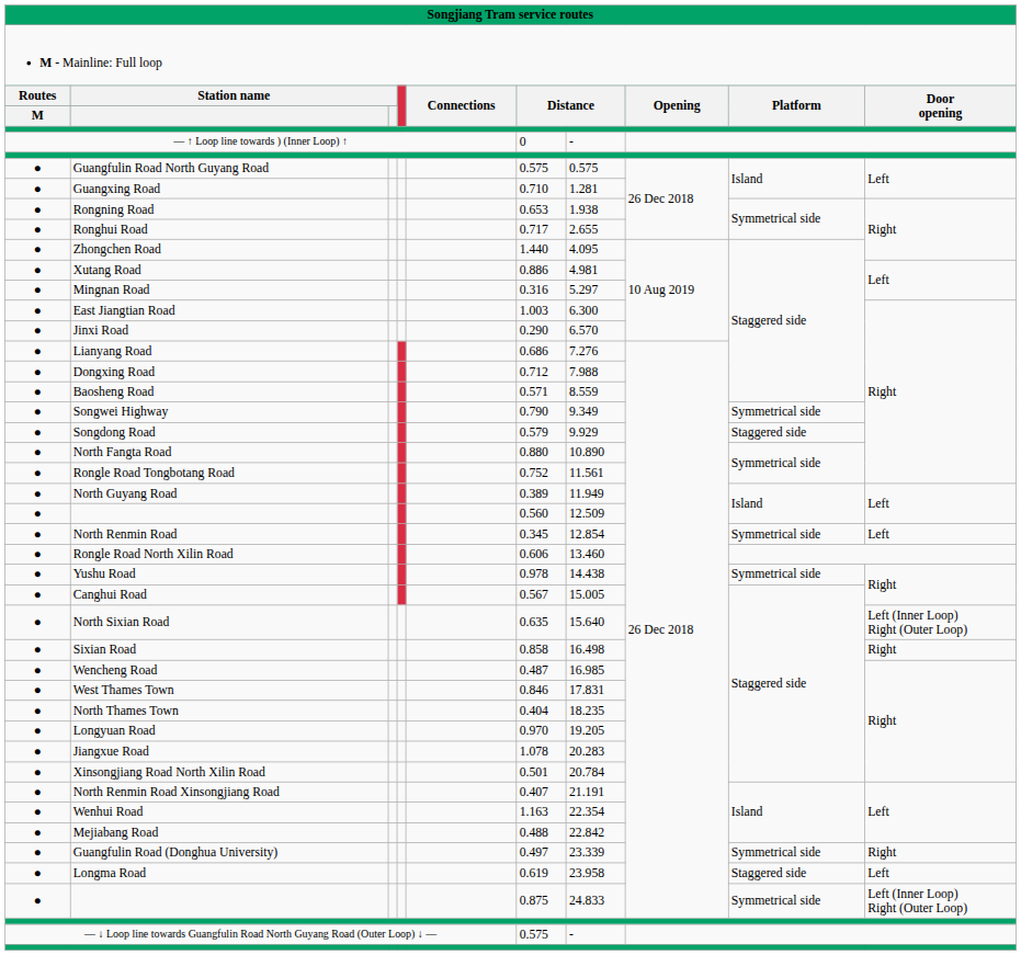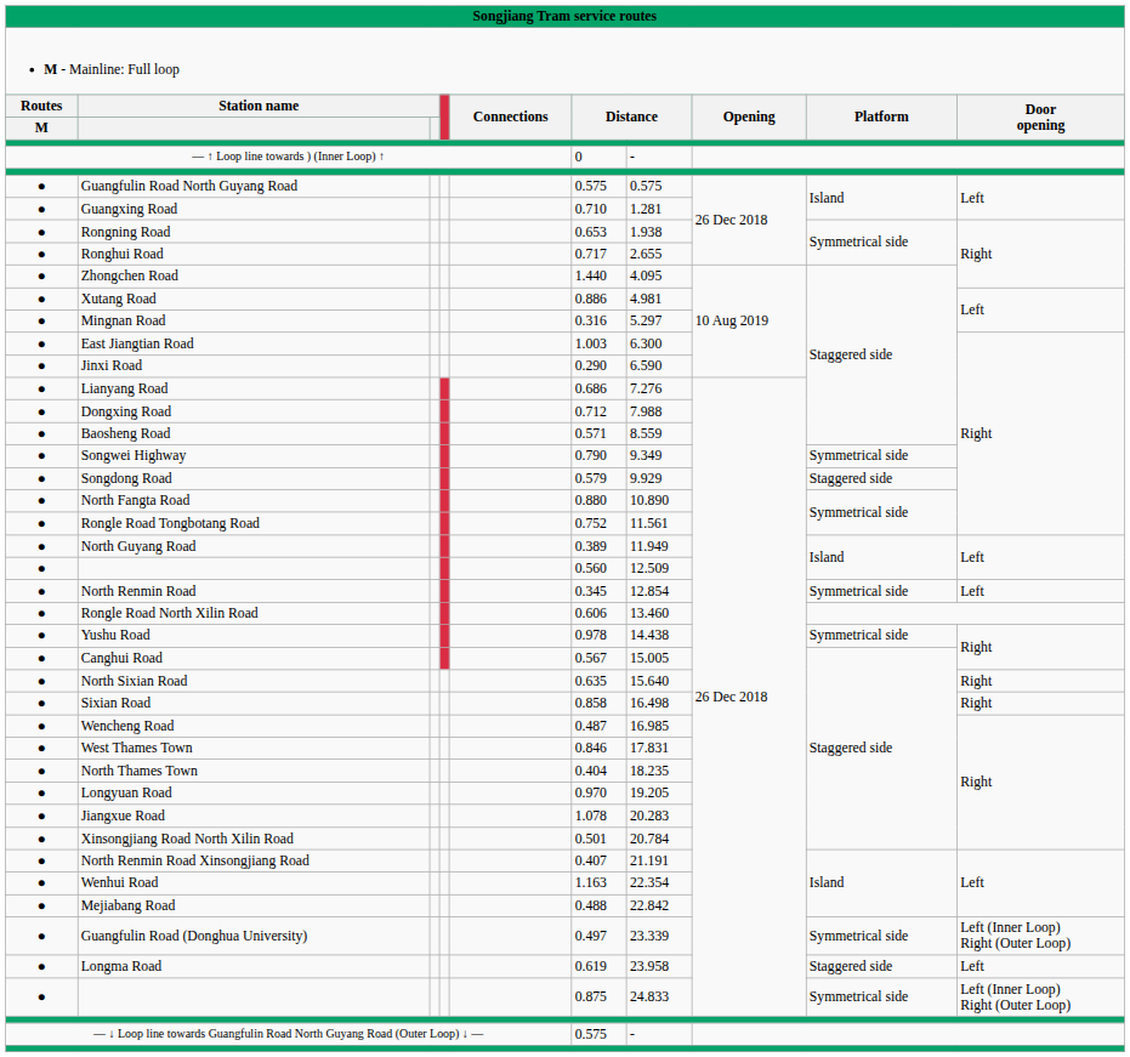 <table class="wikitable mw-collapsible" style="width: 100%">
 <tr>
 <th colspan="10" style="text-align:center; background:#01A368;">Songjiang Tram  service routes</th>
 </tr>
 <tr>
 <td colspan="10" style="text-align: left"><br><ul><li><strong>M</strong> - Mainline: Full loop</li></ul></td>
 </tr>
 <tr bgcolor="#01A368">
 <th colspan="1" rowspan="1">Routes</th>
 <th colspan="2">Station name</th>
 <th rowspan="2" style="text-align:center; background:#DA2C43;"></th>
 <th rowspan="2">Connections</th>
 <th colspan="2" rowspan="2">Distance<br></th>
 <th rowspan="2">Opening</th>
 <th rowspan="2">Platform</th>
 <th rowspan="2">Door <br>opening</th>
 </tr>
 <tr bgcolor="#01A368">
 <th rowspan="1">M</th>
 <th></th>
 <th></th>
 </tr>
 <tr style="background:#01A368; height: 2pt">
 <td colspan="10"></td>
 </tr>
 <tr>
 <td colspan="5" style="font-size:85%" align="center">— ↑ Loop line towards  ) (Inner Loop) ↑</td>
 <td>0</td>
 <td>-</td>
 </tr>
 <tr style="background:#01A368; height: 2pt">
 <td colspan="10"></td>
 </tr>
 <tr>
 <td align="center">●</td>
 <td>Guangfulin Road North Guyang Road</td>
 <td></td>
 <td></td>
 <td></td>
 <td>0.575</td>
 <td>0.575</td>
 <td rowspan="4">26 Dec 2018</td>
 <td rowspan="2">Island</td>
 <td rowspan="2">Left</td>
 </tr>
 <tr>
 <td align="center">●</td>
 <td>Guangxing Road</td>
 <td></td>
 <td></td>
 <td></td>
 <td>0.710</td>
 <td>1.281</td>
 </tr>
 <tr>
 <td align="center">●</td>
 <td>Rongning Road</td>
 <td></td>
 <td></td>
 <td></td>
 <td>0.653</td>
 <td>1.938</td>
 <td rowspan="2">Symmetrical side</td>
 <td rowspan="3">Right</td>
 </tr>
 <tr>
 <td align="center">●</td>
 <td>Ronghui Road</td>
 <td></td>
 <td></td>
 <td></td>
 <td>0.717</td>
 <td>2.655</td>
 </tr>
 <tr>
 <td align="center">●</td>
 <td>Zhongchen Road</td>
 <td></td>
 <td></td>
 <td></td>
 <td>1.440</td>
 <td>4.095</td>
 <td rowspan="5">10 Aug 2019</td>
 <td rowspan="8">Staggered side</td>
 </tr>
 <tr>
 <td align="center">●</td>
 <td>Xutang Road</td>
 <td></td>
 <td></td>
 <td></td>
 <td>0.886</td>
 <td>4.981</td>
 <td rowspan="2">Left</td>
 </tr>
 <tr>
 <td align="center">●</td>
 <td>Mingnan Road</td>
 <td></td>
 <td></td>
 <td></td>
 <td>0.316</td>
 <td>5.297</td>
 </tr>
 <tr>
 <td align="center">●</td>
 <td>East Jiangtian Road</td>
 <td></td>
 <td></td>
 <td></td>
 <td>1.003</td>
 <td>6.300</td>
 <td rowspan="9">Right</td>
 </tr>
 <tr>
 <td align="center">●</td>
 <td>Jinxi Road</td>
 <td></td>
 <td></td>
 <td></td>
 <td>0.290</td>
-<td>6.570</td>
+<td>6.590</td>
 </tr>
 <tr>
 <td align="center">●</td>
 <td>Lianyang Road</td>
 <td></td>
 <td style="text-align:center; background:#DA2C43;"></td>
 <td></td>
 <td>0.686</td>
 <td>7.276</td>
 <td rowspan="27">26 Dec 2018</td>
 </tr>
 <tr>
 <td align="center">●</td>
 <td>Dongxing Road</td>
 <td></td>
 <td style="text-align:center; background:#DA2C43;"></td>
 <td></td>
 <td>0.712</td>
 <td>7.988</td>
 </tr>
 <tr>
 <td align="center">●</td>
 <td>Baosheng Road</td>
 <td></td>
 <td style="text-align:center; background:#DA2C43;"></td>
 <td></td>
 <td>0.571</td>
 <td>8.559</td>
 </tr>
 <tr>
 <td align="center">●</td>
 <td>Songwei Highway</td>
 <td></td>
 <td style="text-align:center; background:#DA2C43;"></td>
 <td></td>
 <td>0.790</td>
 <td>9.349</td>
 <td>Symmetrical side</td>
 </tr>
 <tr>
 <td align="center">●</td>
 <td>Songdong Road</td>
 <td></td>
 <td style="text-align:center; background:#DA2C43;"></td>
 <td></td>
 <td>0.579</td>
 <td>9.929</td>
 <td>Staggered side</td>
 </tr>
 <tr>
 <td align="center">●</td>
 <td>North Fangta Road</td>
 <td></td>
 <td style="text-align:center; background:#DA2C43;"></td>
 <td></td>
 <td>0.880</td>
 <td>10.890</td>
 <td rowspan="2">Symmetrical side</td>
 </tr>
 <tr>
 <td align="center">●</td>
 <td>Rongle Road Tongbotang Road</td>
 <td></td>
 <td style="text-align:center; background:#DA2C43;"></td>
 <td></td>
 <td>0.752</td>
 <td>11.561</td>
 </tr>
 <tr>
 <td align="center">●</td>
 <td>North Guyang Road</td>
 <td></td>
 <td style="text-align:center; background:#DA2C43;"></td>
 <td></td>
 <td>0.389</td>
 <td>11.949</td>
 <td rowspan="2">Island</td>
 <td rowspan="2">Left</td>
 </tr>
 <tr>
 <td align="center">●</td>
 <td></td>
 <td></td>
 <td style="text-align:center; background:#DA2C43;"></td>
 <td></td>
 <td>0.560</td>
 <td>12.509</td>
 </tr>
 <tr>
 <td align="center">●</td>
 <td>North Renmin Road</td>
 <td></td>
 <td style="text-align:center; background:#DA2C43;"></td>
 <td></td>
 <td>0.345</td>
 <td>12.854</td>
 <td>Symmetrical side</td>
 <td>Left</td>
 </tr>
 <tr>
 <td align="center">●</td>
 <td>Rongle Road North Xilin Road</td>
 <td></td>
 <td style="text-align:center; background:#DA2C43;"></td>
 <td></td>
 <td>0.606</td>
 <td>13.460</td>
 </tr>
 <tr>
 <td align="center">●</td>
 <td>Yushu Road</td>
 <td></td>
 <td style="text-align:center; background:#DA2C43;"></td>
 <td></td>
 <td>0.978</td>
 <td>14.438</td>
 <td>Symmetrical side</td>
 <td rowspan="2">Right</td>
 </tr>
 <tr>
 <td align="center">●</td>
 <td>Canghui Road</td>
 <td></td>
 <td style="text-align:center; background:#DA2C43;"></td>
 <td></td>
 <td>0.567</td>
 <td>15.005</td>
 <td rowspan="9">Staggered side</td>
 </tr>
 <tr>
 <td align="center">●</td>
 <td>North Sixian Road</td>
 <td></td>
 <td></td>
 <td></td>
 <td>0.635</td>
 <td>15.640</td>
-<td>Left (Inner Loop)<br>Right (Outer Loop)</td>
+<td>Right</td>
 </tr>
 <tr>
 <td align="center">●</td>
 <td>Sixian Road</td>
 <td></td>
 <td></td>
 <td></td>
 <td>0.858</td>
 <td>16.498</td>
 <td>Right</td>
 </tr>
 <tr>
 <td align="center">●</td>
 <td>Wencheng Road</td>
 <td></td>
 <td></td>
 <td></td>
 <td>0.487</td>
 <td>16.985</td>
 <td rowspan="6">Right</td>
 </tr>
 <tr>
 <td align="center">●</td>
 <td>West Thames Town</td>
 <td></td>
 <td></td>
 <td></td>
 <td>0.846</td>
 <td>17.831</td>
 </tr>
 <tr>
 <td align="center">●</td>
 <td>North Thames Town</td>
 <td></td>
 <td></td>
 <td></td>
 <td>0.404</td>
 <td>18.235</td>
 </tr>
 <tr>
 <td align="center">●</td>
 <td>Longyuan Road</td>
 <td></td>
 <td></td>
 <td></td>
 <td>0.970</td>
 <td>19.205</td>
 </tr>
 <tr>
 <td align="center">●</td>
 <td>Jiangxue Road</td>
 <td></td>
 <td></td>
 <td></td>
 <td>1.078</td>
 <td>20.283</td>
 </tr>
 <tr>
 <td align="center">●</td>
 <td>Xinsongjiang Road North Xilin Road</td>
 <td></td>
 <td></td>
 <td></td>
 <td>0.501</td>
 <td>20.784</td>
 </tr>
 <tr>
 <td align="center">●</td>
 <td>North Renmin Road Xinsongjiang Road</td>
 <td></td>
 <td></td>
 <td></td>
 <td>0.407</td>
 <td>21.191</td>
 <td rowspan="3">Island</td>
 <td rowspan="3">Left</td>
 </tr>
 <tr>
 <td align="center">●</td>
 <td>Wenhui Road</td>
 <td></td>
 <td></td>
 <td></td>
 <td>1.163</td>
 <td>22.354</td>
 </tr>
 <tr>
 <td align="center">●</td>
 <td>Mejiabang Road</td>
 <td></td>
 <td></td>
 <td></td>
 <td>0.488</td>
 <td>22.842</td>
 </tr>
 <tr>
 <td align="center">●</td>
 <td>Guangfulin Road (Donghua University)</td>
 <td></td>
 <td></td>
 <td></td>
 <td>0.497</td>
 <td>23.339</td>
 <td>Symmetrical side</td>
-<td>Right</td>
+<td>Left (Inner Loop)<br>Right (Outer Loop)</td>
 </tr>
 <tr>
 <td align="center">●</td>
 <td>Longma Road</td>
 <td></td>
 <td></td>
 <td></td>
 <td>0.619</td>
 <td>23.958</td>
 <td>Staggered side</td>
 <td>Left</td>
 </tr>
 <tr>
 <td align="center">●</td>
 <td></td>
 <td></td>
 <td></td>
 <td></td>
 <td>0.875</td>
 <td>24.833</td>
 <td>Symmetrical side</td>
 <td>Left (Inner Loop)<br>Right (Outer Loop)</td>
 </tr>
 <tr style="background:#01A368; height= 2pt">
 <td colspan="10"></td>
 </tr>
 <tr>
 <td colspan="5" style="font-size:85%" align="center">— ↓ Loop line towards Guangfulin Road North Guyang Road (Outer Loop) ↓ —</td>
 <td>0.575</td>
 <td>-</td>
 </tr>
 <tr style="background:#01A368; height= 2pt">
 <td colspan="10"></td>
 </tr>
 </table>
